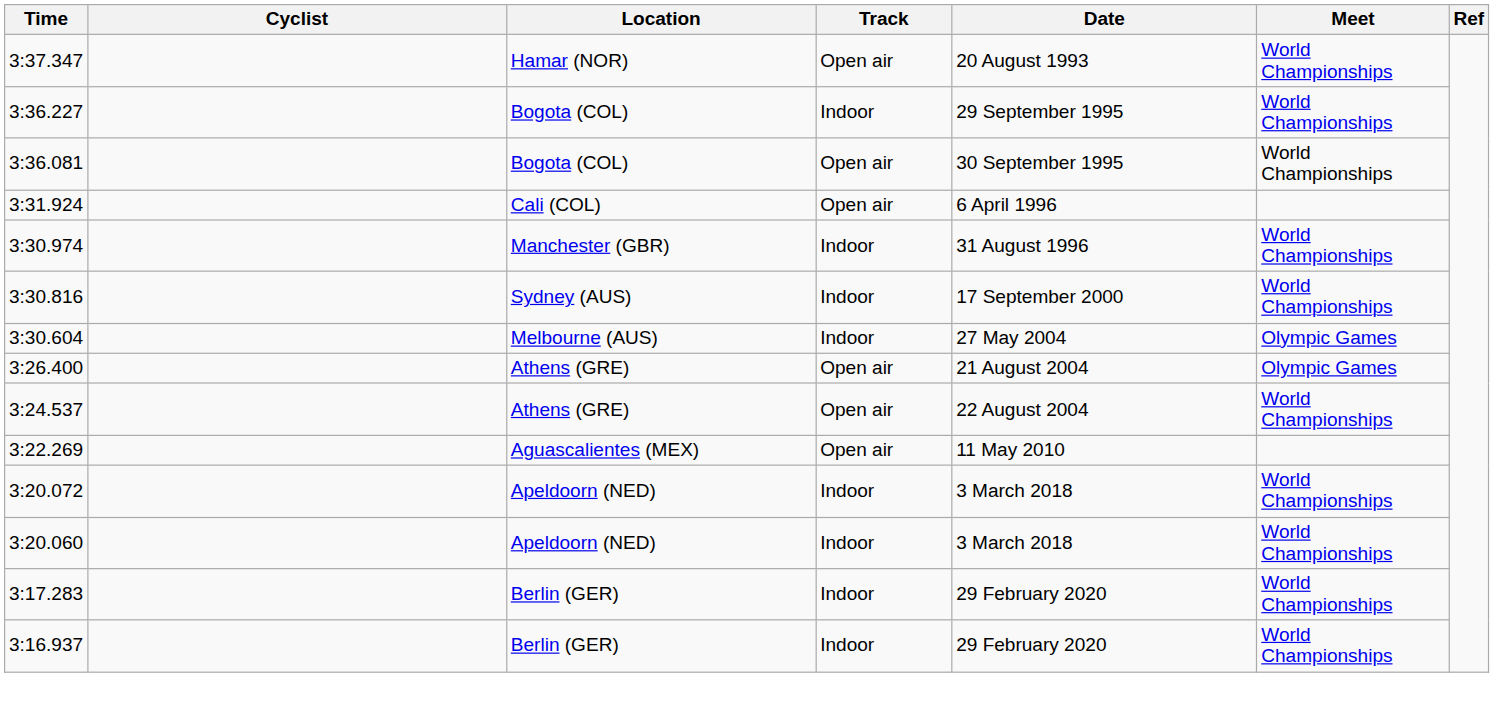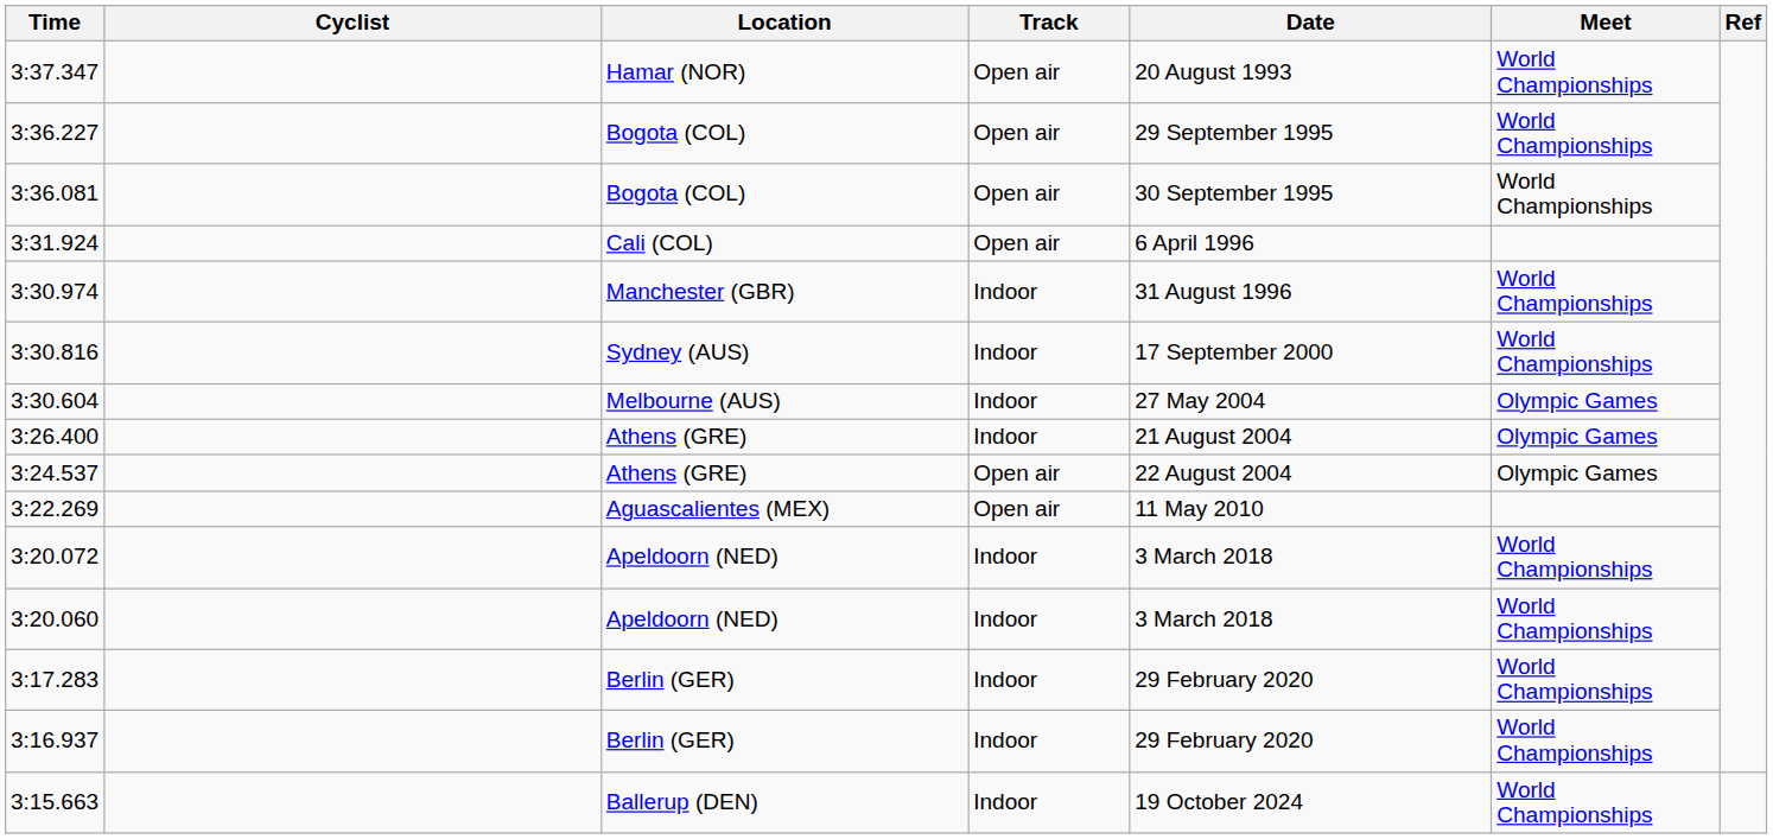 <table class="wikitable">
 <tr align="left">
 <th>Time</th>
 <th style="width:24em">Cyclist</th>
 <th style="width:17em">Location</th>
 <th style="width:7.2em">Track</th>
 <th style="width:17em">Date</th>
 <th style="width:10em">Meet</th>
 <th>Ref</th>
 </tr>
 <tr>
 <td>3:37.347</td>
 <td></td>
 <td><a href='#'>Hamar</a> (NOR)</td>
 <td>Open air</td>
 <td>20 August 1993</td>
 <td><a href='#'>World Championships</a></td>
 </tr>
 <tr>
 <td>3:36.227</td>
 <td></td>
 <td><a href='#'>Bogota</a> (COL)</td>
-<td>Indoor</td>
+<td>Open air</td>
 <td>29 September 1995</td>
 <td><a href='#'>World Championships</a></td>
 </tr>
 <tr>
 <td>3:36.081</td>
 <td></td>
 <td><a href='#'>Bogota</a> (COL)</td>
 <td>Open air</td>
 <td>30 September 1995</td>
 <td>World Championships</td>
 </tr>
 <tr>
 <td>3:31.924</td>
 <td></td>
 <td><a href='#'>Cali</a> (COL)</td>
 <td>Open air</td>
 <td>6 April 1996</td>
 <td></td>
 </tr>
 <tr>
 <td>3:30.974</td>
 <td></td>
 <td><a href='#'>Manchester</a> (GBR)</td>
 <td>Indoor</td>
 <td>31 August 1996</td>
 <td><a href='#'>World Championships</a></td>
 </tr>
 <tr>
 <td>3:30.816</td>
 <td></td>
 <td><a href='#'>Sydney</a> (AUS)</td>
 <td>Indoor</td>
 <td>17 September 2000</td>
 <td><a href='#'>World Championships</a></td>
 </tr>
 <tr>
 <td>3:30.604</td>
 <td></td>
 <td><a href='#'>Melbourne</a> (AUS)</td>
 <td>Indoor</td>
 <td>27 May 2004</td>
 <td><a href='#'>Olympic Games</a></td>
 </tr>
 <tr>
 <td>3:26.400</td>
 <td></td>
 <td><a href='#'>Athens</a> (GRE)</td>
-<td>Open air</td>
+<td>Indoor</td>
 <td>21 August 2004</td>
 <td><a href='#'>Olympic Games</a></td>
 </tr>
 <tr>
 <td>3:24.537</td>
 <td></td>
 <td><a href='#'>Athens</a> (GRE)</td>
 <td>Open air</td>
 <td>22 August 2004</td>
-<td><a href='#'>World Championships</a></td>
+<td>Olympic Games</td>
 </tr>
 <tr>
 <td>3:22.269</td>
 <td></td>
 <td><a href='#'>Aguascalientes</a> (MEX)</td>
 <td>Open air</td>
 <td>11 May 2010</td>
 <td></td>
 </tr>
 <tr>
 <td>3:20.072</td>
 <td></td>
 <td><a href='#'>Apeldoorn</a> (NED)</td>
 <td>Indoor</td>
 <td>3 March 2018</td>
 <td><a href='#'>World Championships</a></td>
 </tr>
 <tr>
 <td>3:20.060</td>
 <td></td>
 <td><a href='#'>Apeldoorn</a> (NED)</td>
 <td>Indoor</td>
 <td>3 March 2018</td>
 <td><a href='#'>World Championships</a></td>
 </tr>
 <tr>
 <td>3:17.283</td>
 <td></td>
 <td><a href='#'>Berlin</a> (GER)</td>
 <td>Indoor</td>
 <td>29 February 2020</td>
 <td><a href='#'>World Championships</a></td>
 </tr>
 <tr>
 <td>3:16.937</td>
 <td></td>
 <td><a href='#'>Berlin</a> (GER)</td>
 <td>Indoor</td>
 <td>29 February 2020</td>
 <td><a href='#'>World Championships</a></td>
 </tr>
+<tr>
+<td>3:15.663</td>
+<td></td>
+<td><a href='#'>Ballerup</a> (DEN)</td>
+<td>Indoor</td>
+<td>19 October 2024</td>
+<td><a href='#'>World Championships</a></td>
+<td></td>
+</tr>
 </table>
